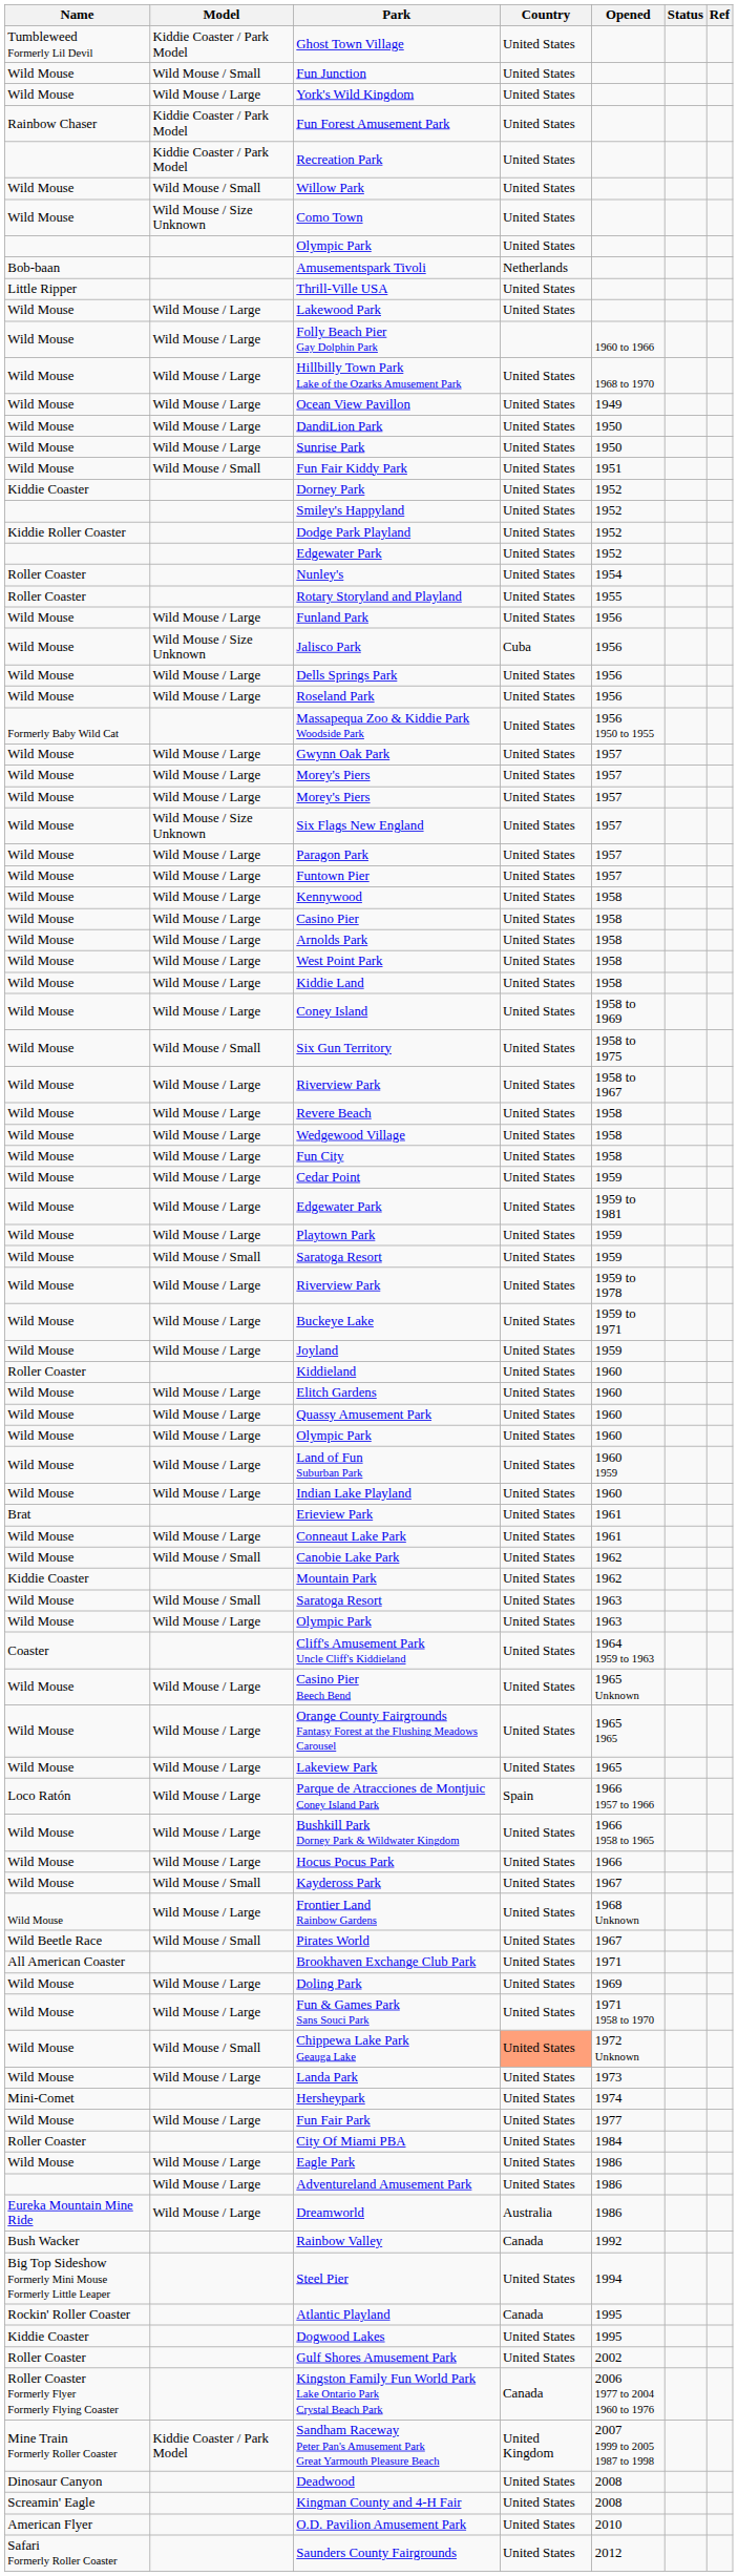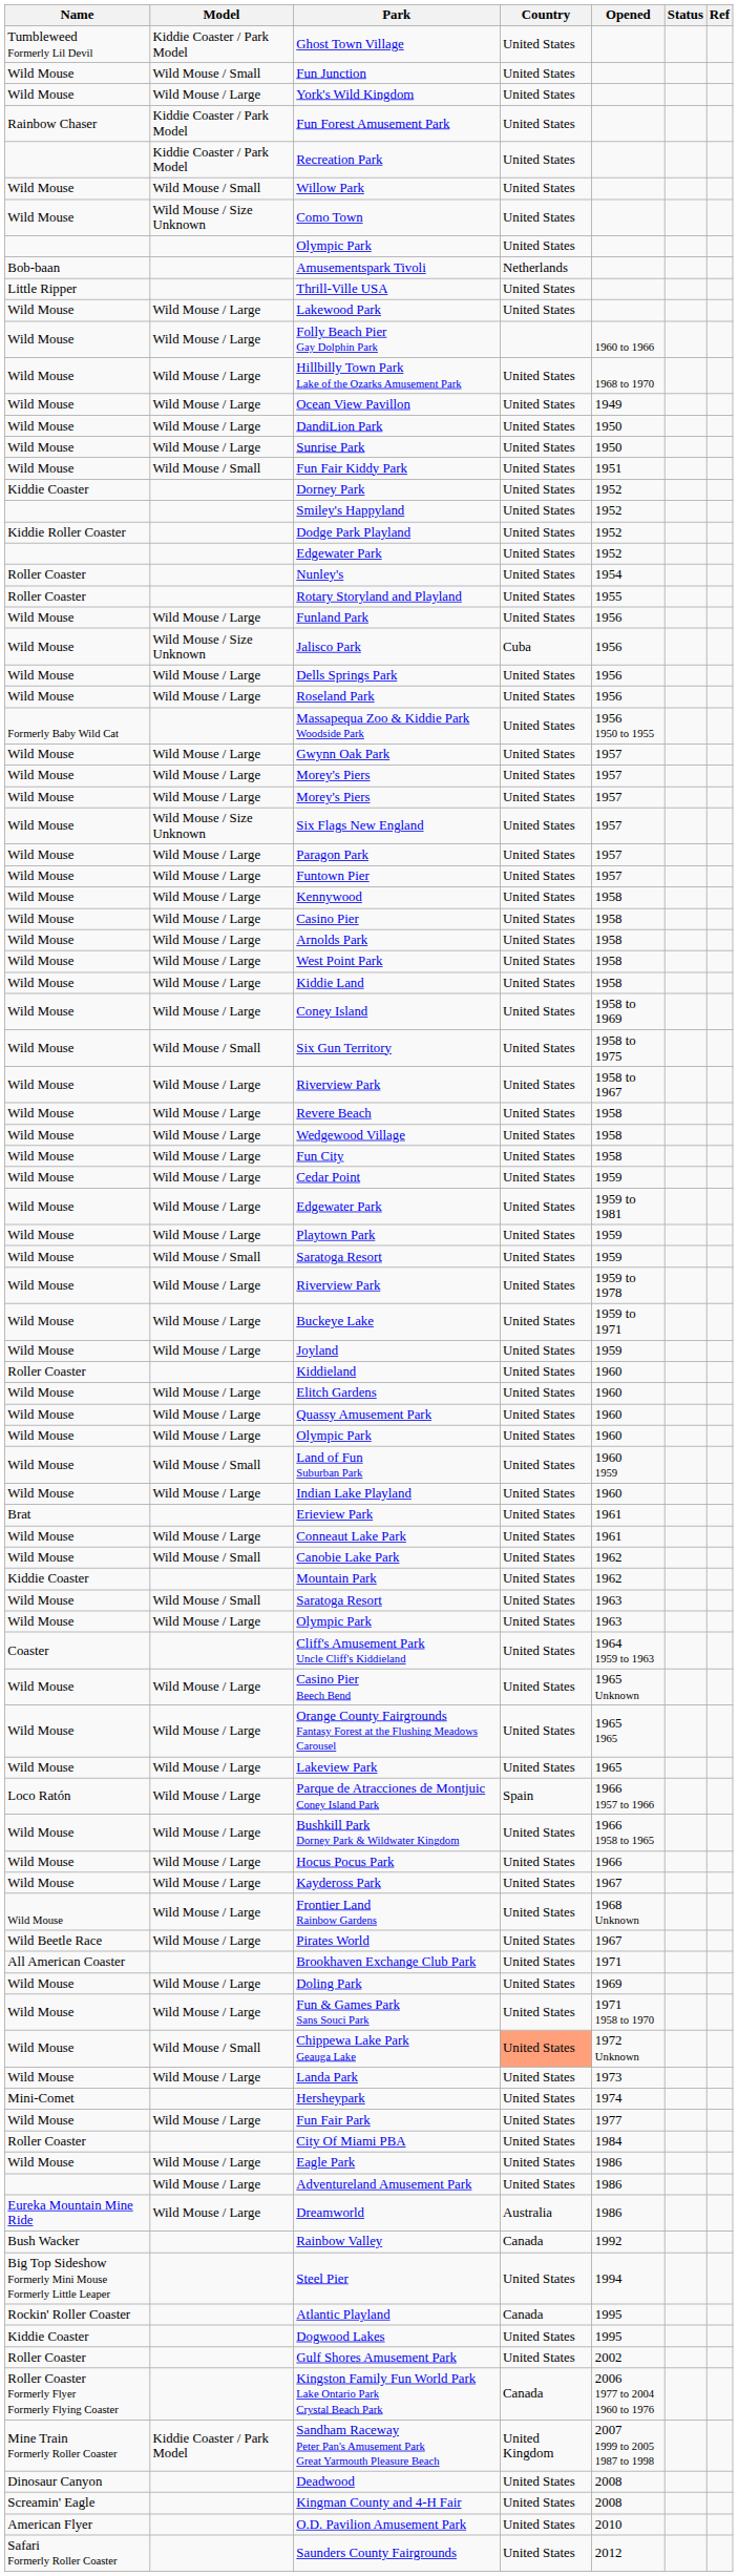 <table class="wikitable sortable">
 <tr>
 <th>Name</th>
 <th>Model</th>
 <th>Park</th>
 <th>Country</th>
 <th>Opened</th>
 <th>Status</th>
 <th class="unsortable">Ref</th>
 </tr>
 <tr>
 <td>Tumbleweed<br><small>Formerly Lil Devil</small></td>
 <td>Kiddie Coaster / Park Model</td>
 <td><a href='#'>Ghost Town Village</a></td>
 <td> United States</td>
 <td></td>
 <td></td>
 <td></td>
 </tr>
 <tr>
 <td>Wild Mouse</td>
 <td>Wild Mouse / Small</td>
 <td><a href='#'>Fun Junction</a></td>
 <td> United States</td>
 <td></td>
 <td></td>
 <td></td>
 </tr>
 <tr>
 <td>Wild Mouse</td>
 <td>Wild Mouse / Large</td>
 <td><a href='#'>York's Wild Kingdom</a></td>
 <td> United States</td>
 <td></td>
 <td></td>
 <td></td>
 </tr>
 <tr>
 <td>Rainbow Chaser</td>
 <td>Kiddie Coaster / Park Model</td>
 <td><a href='#'>Fun Forest Amusement Park</a></td>
 <td> United States</td>
 <td></td>
 <td></td>
 <td></td>
 </tr>
 <tr>
 <td></td>
 <td>Kiddie Coaster / Park Model</td>
 <td><a href='#'>Recreation Park</a></td>
 <td> United States</td>
 <td></td>
 <td></td>
 <td></td>
 </tr>
 <tr>
 <td>Wild Mouse</td>
 <td>Wild Mouse / Small</td>
 <td><a href='#'>Willow Park</a></td>
 <td> United States</td>
 <td></td>
 <td></td>
 <td></td>
 </tr>
 <tr>
 <td>Wild Mouse</td>
 <td>Wild Mouse / Size Unknown</td>
 <td><a href='#'>Como Town</a></td>
 <td> United States</td>
 <td></td>
 <td></td>
 <td></td>
 </tr>
 <tr>
 <td></td>
 <td></td>
 <td><a href='#'>Olympic Park</a></td>
 <td> United States</td>
 <td></td>
 <td></td>
 <td></td>
 </tr>
 <tr>
 <td>Bob-baan</td>
 <td></td>
 <td><a href='#'>Amusementspark Tivoli</a></td>
 <td> Netherlands</td>
 <td></td>
 <td></td>
 <td></td>
 </tr>
 <tr>
 <td>Little Ripper</td>
 <td></td>
 <td><a href='#'>Thrill-Ville USA</a></td>
 <td> United States</td>
 <td></td>
 <td></td>
 <td></td>
 </tr>
 <tr>
 <td>Wild Mouse</td>
 <td>Wild Mouse / Large</td>
 <td><a href='#'>Lakewood Park</a></td>
 <td> United States</td>
 <td></td>
 <td></td>
 <td></td>
 </tr>
 <tr>
 <td>Wild Mouse</td>
 <td>Wild Mouse / Large</td>
 <td><a href='#'>Folly Beach Pier</a><br><small><a href='#'>Gay Dolphin Park</a></small></td>
 <td></td>
 <td><br><small>1960 to 1966</small></td>
 <td></td>
 <td><br></td>
 </tr>
 <tr>
 <td>Wild Mouse</td>
 <td>Wild Mouse / Large</td>
 <td><a href='#'>Hillbilly Town Park</a><br><small><a href='#'>Lake of the Ozarks Amusement Park</a></small></td>
 <td> United States</td>
 <td><br><small>1968 to 1970</small></td>
 <td></td>
 <td><br></td>
 </tr>
 <tr>
 <td>Wild Mouse</td>
 <td>Wild Mouse / Large</td>
 <td><a href='#'>Ocean View Pavillon</a></td>
 <td> United States</td>
 <td>1949</td>
 <td></td>
 <td></td>
 </tr>
 <tr>
 <td>Wild Mouse</td>
 <td>Wild Mouse / Large</td>
 <td><a href='#'>DandiLion Park</a></td>
 <td> United States</td>
 <td>1950</td>
 <td></td>
 <td></td>
 </tr>
 <tr>
 <td>Wild Mouse</td>
 <td>Wild Mouse / Large</td>
 <td><a href='#'>Sunrise Park</a></td>
 <td> United States</td>
 <td>1950</td>
 <td></td>
 <td></td>
 </tr>
 <tr>
 <td>Wild Mouse</td>
 <td>Wild Mouse / Small</td>
 <td><a href='#'>Fun Fair Kiddy Park</a></td>
 <td> United States</td>
 <td>1951</td>
 <td></td>
 <td></td>
 </tr>
 <tr>
 <td>Kiddie Coaster</td>
 <td></td>
 <td><a href='#'>Dorney Park</a></td>
 <td> United States</td>
 <td>1952</td>
 <td></td>
 <td></td>
 </tr>
 <tr>
 <td></td>
 <td></td>
 <td><a href='#'>Smiley's Happyland</a></td>
 <td> United States</td>
 <td>1952</td>
 <td></td>
 <td></td>
 </tr>
 <tr>
 <td>Kiddie Roller Coaster</td>
 <td></td>
 <td><a href='#'>Dodge Park Playland</a></td>
 <td> United States</td>
 <td>1952</td>
 <td></td>
 <td></td>
 </tr>
 <tr>
 <td></td>
 <td></td>
 <td><a href='#'>Edgewater Park</a></td>
 <td> United States</td>
 <td>1952</td>
 <td></td>
 <td></td>
 </tr>
 <tr>
 <td>Roller Coaster</td>
 <td></td>
 <td><a href='#'>Nunley's</a></td>
 <td> United States</td>
 <td>1954</td>
 <td></td>
 <td></td>
 </tr>
 <tr>
 <td>Roller Coaster</td>
 <td></td>
 <td><a href='#'>Rotary Storyland and Playland</a></td>
 <td> United States</td>
 <td>1955</td>
 <td></td>
 <td></td>
 </tr>
 <tr>
 <td>Wild Mouse</td>
 <td>Wild Mouse / Large</td>
 <td><a href='#'>Funland Park</a></td>
 <td> United States</td>
 <td>1956</td>
 <td></td>
 <td></td>
 </tr>
 <tr>
 <td>Wild Mouse</td>
 <td>Wild Mouse / Size Unknown</td>
 <td><a href='#'>Jalisco Park</a></td>
 <td> Cuba</td>
 <td>1956</td>
 <td></td>
 <td></td>
 </tr>
 <tr>
 <td>Wild Mouse</td>
 <td>Wild Mouse / Large</td>
 <td><a href='#'>Dells Springs Park</a></td>
 <td> United States</td>
 <td>1956</td>
 <td></td>
 <td></td>
 </tr>
 <tr>
 <td>Wild Mouse</td>
 <td>Wild Mouse / Large</td>
 <td><a href='#'>Roseland Park</a></td>
 <td> United States</td>
 <td>1956</td>
 <td></td>
 <td></td>
 </tr>
 <tr>
 <td><br><small>Formerly Baby Wild Cat</small></td>
 <td></td>
 <td><a href='#'>Massapequa Zoo & Kiddie Park</a><br><small><a href='#'>Woodside Park</a></small></td>
 <td> United States</td>
 <td>1956<br><small>1950 to 1955</small></td>
 <td></td>
 <td><br></td>
 </tr>
 <tr>
 <td>Wild Mouse</td>
 <td>Wild Mouse / Large</td>
 <td><a href='#'>Gwynn Oak Park</a></td>
 <td> United States</td>
 <td>1957</td>
 <td></td>
 <td></td>
 </tr>
 <tr>
 <td>Wild Mouse</td>
 <td>Wild Mouse / Large</td>
 <td><a href='#'>Morey's Piers</a></td>
 <td> United States</td>
 <td>1957</td>
 <td></td>
 <td></td>
 </tr>
 <tr>
 <td>Wild Mouse</td>
 <td>Wild Mouse / Large</td>
 <td><a href='#'>Morey's Piers</a></td>
 <td> United States</td>
 <td>1957</td>
 <td></td>
 <td></td>
 </tr>
 <tr>
 <td>Wild Mouse</td>
 <td>Wild Mouse / Size Unknown</td>
 <td><a href='#'>Six Flags New England</a></td>
 <td> United States</td>
 <td>1957</td>
 <td></td>
 <td></td>
 </tr>
 <tr>
 <td>Wild Mouse</td>
 <td>Wild Mouse / Large</td>
 <td><a href='#'>Paragon Park</a></td>
 <td> United States</td>
 <td>1957</td>
 <td></td>
 <td></td>
 </tr>
 <tr>
 <td>Wild Mouse</td>
 <td>Wild Mouse / Large</td>
 <td><a href='#'>Funtown Pier</a></td>
 <td> United States</td>
 <td>1957</td>
 <td></td>
 <td></td>
 </tr>
 <tr>
 <td>Wild Mouse</td>
 <td>Wild Mouse / Large</td>
 <td><a href='#'>Kennywood</a></td>
 <td> United States</td>
 <td>1958</td>
 <td></td>
 <td></td>
 </tr>
 <tr>
 <td>Wild Mouse</td>
 <td>Wild Mouse / Large</td>
 <td><a href='#'>Casino Pier</a></td>
 <td> United States</td>
 <td>1958</td>
 <td></td>
 <td></td>
 </tr>
 <tr>
 <td>Wild Mouse</td>
 <td>Wild Mouse / Large</td>
 <td><a href='#'>Arnolds Park</a></td>
 <td> United States</td>
 <td>1958</td>
 <td></td>
 <td></td>
 </tr>
 <tr>
 <td>Wild Mouse</td>
 <td>Wild Mouse / Large</td>
 <td><a href='#'>West Point Park</a></td>
 <td> United States</td>
 <td>1958</td>
 <td></td>
 <td></td>
 </tr>
 <tr>
 <td>Wild Mouse</td>
 <td>Wild Mouse / Large</td>
 <td><a href='#'>Kiddie Land</a></td>
 <td> United States</td>
 <td>1958</td>
 <td></td>
 <td></td>
 </tr>
 <tr>
 <td>Wild Mouse</td>
 <td>Wild Mouse / Large</td>
 <td><a href='#'>Coney Island</a></td>
 <td> United States</td>
 <td>1958 to 1969</td>
 <td></td>
 <td></td>
 </tr>
 <tr>
 <td>Wild Mouse</td>
 <td>Wild Mouse / Small</td>
 <td><a href='#'>Six Gun Territory</a></td>
 <td> United States</td>
 <td>1958 to 1975</td>
 <td></td>
 <td></td>
 </tr>
 <tr>
 <td>Wild Mouse</td>
 <td>Wild Mouse / Large</td>
 <td><a href='#'>Riverview Park</a></td>
 <td> United States</td>
 <td>1958 to 1967</td>
 <td></td>
 <td></td>
 </tr>
 <tr>
 <td>Wild Mouse</td>
 <td>Wild Mouse / Large</td>
 <td><a href='#'>Revere Beach</a></td>
 <td> United States</td>
 <td>1958</td>
 <td></td>
 <td></td>
 </tr>
 <tr>
 <td>Wild Mouse</td>
 <td>Wild Mouse / Large</td>
 <td><a href='#'>Wedgewood Village</a></td>
 <td> United States</td>
 <td>1958</td>
 <td></td>
 <td></td>
 </tr>
 <tr>
 <td>Wild Mouse</td>
 <td>Wild Mouse / Large</td>
 <td><a href='#'>Fun City</a></td>
 <td> United States</td>
 <td>1958</td>
 <td></td>
 <td></td>
 </tr>
 <tr>
 <td>Wild Mouse</td>
 <td>Wild Mouse / Large</td>
 <td><a href='#'>Cedar Point</a></td>
 <td> United States</td>
 <td>1959</td>
 <td></td>
 <td></td>
 </tr>
 <tr>
 <td>Wild Mouse</td>
 <td>Wild Mouse / Large</td>
 <td><a href='#'>Edgewater Park</a></td>
 <td> United States</td>
 <td>1959 to 1981</td>
 <td></td>
 <td></td>
 </tr>
 <tr>
 <td>Wild Mouse</td>
 <td>Wild Mouse / Large</td>
 <td><a href='#'>Playtown Park</a></td>
 <td> United States</td>
 <td>1959</td>
 <td></td>
 <td></td>
 </tr>
 <tr>
 <td>Wild Mouse</td>
 <td>Wild Mouse / Small</td>
 <td><a href='#'>Saratoga Resort</a></td>
 <td> United States</td>
 <td>1959</td>
 <td></td>
 <td></td>
 </tr>
 <tr>
 <td>Wild Mouse</td>
 <td>Wild Mouse / Large</td>
 <td><a href='#'>Riverview Park</a></td>
 <td> United States</td>
 <td>1959 to 1978</td>
 <td></td>
 <td></td>
 </tr>
 <tr>
 <td>Wild Mouse</td>
 <td>Wild Mouse / Large</td>
 <td><a href='#'>Buckeye Lake</a></td>
 <td> United States</td>
 <td>1959 to 1971</td>
 <td></td>
 <td></td>
 </tr>
 <tr>
 <td>Wild Mouse</td>
 <td>Wild Mouse / Large</td>
 <td><a href='#'>Joyland</a></td>
 <td> United States</td>
 <td>1959</td>
 <td></td>
 <td></td>
 </tr>
 <tr>
 <td>Roller Coaster</td>
 <td></td>
 <td><a href='#'>Kiddieland</a></td>
 <td> United States</td>
 <td>1960</td>
 <td></td>
 <td></td>
 </tr>
 <tr>
 <td>Wild Mouse</td>
 <td>Wild Mouse / Large</td>
 <td><a href='#'>Elitch Gardens</a></td>
 <td> United States</td>
 <td>1960</td>
 <td></td>
 <td></td>
 </tr>
 <tr>
 <td>Wild Mouse</td>
 <td>Wild Mouse / Large</td>
 <td><a href='#'>Quassy Amusement Park</a></td>
 <td> United States</td>
 <td>1960</td>
 <td></td>
 <td></td>
 </tr>
 <tr>
 <td>Wild Mouse</td>
 <td>Wild Mouse / Large</td>
 <td><a href='#'>Olympic Park</a></td>
 <td> United States</td>
 <td>1960</td>
 <td></td>
 <td></td>
 </tr>
 <tr>
 <td>Wild Mouse</td>
-<td>Wild Mouse / Large</td>
+<td>Wild Mouse / Small</td>
 <td><a href='#'>Land of Fun</a><br><small><a href='#'>Suburban Park</a></small></td>
 <td> United States</td>
 <td>1960<br><small>1959</small></td>
 <td></td>
 <td><br></td>
 </tr>
 <tr>
 <td>Wild Mouse</td>
 <td>Wild Mouse / Large</td>
 <td><a href='#'>Indian Lake Playland</a></td>
 <td> United States</td>
 <td>1960</td>
 <td></td>
 <td></td>
 </tr>
 <tr>
 <td>Brat</td>
 <td></td>
 <td><a href='#'>Erieview Park</a></td>
 <td> United States</td>
 <td>1961</td>
 <td></td>
 <td></td>
 </tr>
 <tr>
 <td>Wild Mouse</td>
 <td>Wild Mouse / Large</td>
 <td><a href='#'>Conneaut Lake Park</a></td>
 <td> United States</td>
 <td>1961</td>
 <td></td>
 <td></td>
 </tr>
 <tr>
 <td>Wild Mouse</td>
 <td>Wild Mouse / Small</td>
 <td><a href='#'>Canobie Lake Park</a></td>
 <td> United States</td>
 <td>1962</td>
 <td></td>
 <td></td>
 </tr>
 <tr>
 <td>Kiddie Coaster</td>
 <td></td>
 <td><a href='#'>Mountain Park</a></td>
 <td> United States</td>
 <td>1962</td>
 <td></td>
 <td></td>
 </tr>
 <tr>
 <td>Wild Mouse</td>
 <td>Wild Mouse / Small</td>
 <td><a href='#'>Saratoga Resort</a></td>
 <td> United States</td>
 <td>1963</td>
 <td></td>
 <td></td>
 </tr>
 <tr>
 <td>Wild Mouse</td>
 <td>Wild Mouse / Large</td>
 <td><a href='#'>Olympic Park</a></td>
 <td> United States</td>
 <td>1963</td>
 <td></td>
 <td></td>
 </tr>
 <tr>
 <td>Coaster</td>
 <td></td>
 <td><a href='#'>Cliff's Amusement Park</a><br><small><a href='#'>Uncle Cliff's Kiddieland</a></small></td>
 <td> United States</td>
 <td>1964<br><small>1959 to 1963</small></td>
 <td></td>
 <td><br></td>
 </tr>
 <tr>
 <td>Wild Mouse</td>
 <td>Wild Mouse / Large</td>
 <td><a href='#'>Casino Pier</a><br><small><a href='#'>Beech Bend</a></small></td>
 <td> United States</td>
 <td>1965<br><small>Unknown</small></td>
 <td></td>
 <td><br></td>
 </tr>
 <tr>
 <td>Wild Mouse</td>
 <td>Wild Mouse / Large</td>
 <td><a href='#'>Orange County Fairgrounds</a><br><small><a href='#'>Fantasy Forest at the Flushing Meadows Carousel</a></small></td>
 <td> United States</td>
 <td>1965<br><small>1965</small></td>
 <td></td>
 <td><br></td>
 </tr>
 <tr>
 <td>Wild Mouse</td>
 <td>Wild Mouse / Large</td>
 <td><a href='#'>Lakeview Park</a></td>
 <td> United States</td>
 <td>1965</td>
 <td></td>
 <td></td>
 </tr>
 <tr>
 <td>Loco Ratón</td>
 <td>Wild Mouse / Large</td>
 <td><a href='#'>Parque de Atracciones de Montjuic</a><br><small><a href='#'>Coney Island Park</a></small></td>
 <td> Spain</td>
 <td>1966<br><small>1957 to 1966</small></td>
 <td></td>
 <td><br></td>
 </tr>
 <tr>
 <td>Wild Mouse</td>
 <td>Wild Mouse / Large</td>
 <td><a href='#'>Bushkill Park</a><br><small><a href='#'>Dorney Park & Wildwater Kingdom</a></small></td>
 <td> United States</td>
 <td>1966<br><small>1958 to 1965</small></td>
 <td></td>
 <td><br></td>
 </tr>
 <tr>
 <td>Wild Mouse</td>
 <td>Wild Mouse / Large</td>
 <td><a href='#'>Hocus Pocus Park</a></td>
 <td> United States</td>
 <td>1966</td>
 <td></td>
 <td></td>
 </tr>
 <tr>
 <td>Wild Mouse</td>
-<td>Wild Mouse / Small</td>
+<td>Wild Mouse / Large</td>
 <td><a href='#'>Kaydeross Park</a></td>
 <td> United States</td>
 <td>1967</td>
 <td></td>
 <td></td>
 </tr>
 <tr>
 <td><br><small>Wild Mouse</small></td>
 <td>Wild Mouse / Large</td>
 <td><a href='#'>Frontier Land</a><br><small><a href='#'>Rainbow Gardens</a></small></td>
 <td> United States</td>
 <td>1968<br><small>Unknown</small></td>
 <td></td>
 <td><br></td>
 </tr>
 <tr>
 <td>Wild Beetle Race</td>
-<td>Wild Mouse / Small</td>
+<td>Wild Mouse / Large</td>
 <td><a href='#'>Pirates World</a></td>
 <td> United States</td>
 <td>1967</td>
 <td></td>
 <td></td>
 </tr>
 <tr>
 <td>All American Coaster</td>
 <td></td>
 <td><a href='#'>Brookhaven Exchange Club Park</a></td>
 <td> United States</td>
 <td>1971</td>
 <td></td>
 <td></td>
 </tr>
 <tr>
 <td>Wild Mouse</td>
 <td>Wild Mouse / Large</td>
 <td><a href='#'>Doling Park</a></td>
 <td> United States</td>
 <td>1969</td>
 <td></td>
 <td></td>
 </tr>
 <tr>
 <td>Wild Mouse</td>
 <td>Wild Mouse / Large</td>
 <td><a href='#'>Fun & Games Park</a><br><small><a href='#'>Sans Souci Park</a></small></td>
 <td> United States</td>
 <td>1971<br><small>1958 to 1970</small></td>
 <td></td>
 <td><br></td>
 </tr>
 <tr>
 <td>Wild Mouse</td>
 <td>Wild Mouse / Small</td>
 <td><a href='#'>Chippewa Lake Park</a><br><small><a href='#'>Geauga Lake</a></small></td>
 <td style="background: lightsalmon;"> United States</td>
 <td>1972<br><small>Unknown</small></td>
 <td></td>
 <td><br></td>
 </tr>
 <tr>
 <td>Wild Mouse</td>
 <td>Wild Mouse / Large</td>
 <td><a href='#'>Landa Park</a></td>
 <td> United States</td>
 <td>1973</td>
 <td></td>
 <td></td>
 </tr>
 <tr>
 <td>Mini-Comet</td>
 <td></td>
 <td><a href='#'>Hersheypark</a></td>
 <td> United States</td>
 <td>1974</td>
 <td></td>
 <td></td>
 </tr>
 <tr>
 <td>Wild Mouse</td>
 <td>Wild Mouse / Large</td>
 <td><a href='#'>Fun Fair Park</a></td>
 <td> United States</td>
 <td>1977</td>
 <td></td>
 <td></td>
 </tr>
 <tr>
 <td>Roller Coaster</td>
 <td></td>
 <td><a href='#'>City Of Miami PBA</a></td>
 <td> United States</td>
 <td>1984</td>
 <td></td>
 <td></td>
 </tr>
 <tr>
 <td>Wild Mouse</td>
 <td>Wild Mouse / Large</td>
 <td><a href='#'>Eagle Park</a></td>
 <td> United States</td>
 <td>1986</td>
 <td></td>
 <td></td>
 </tr>
 <tr>
 <td></td>
 <td>Wild Mouse / Large</td>
 <td><a href='#'>Adventureland Amusement Park</a></td>
 <td> United States</td>
 <td>1986</td>
 <td></td>
 <td></td>
 </tr>
 <tr>
 <td><a href='#'>Eureka Mountain Mine Ride</a></td>
 <td>Wild Mouse / Large</td>
 <td><a href='#'>Dreamworld</a></td>
 <td> Australia</td>
 <td>1986</td>
 <td></td>
 <td></td>
 </tr>
 <tr>
 <td>Bush Wacker</td>
 <td></td>
 <td><a href='#'>Rainbow Valley</a></td>
 <td> Canada</td>
 <td>1992</td>
 <td></td>
 <td></td>
 </tr>
 <tr>
 <td>Big Top Sideshow<br><small>Formerly Mini Mouse<br>Formerly Little Leaper</small></td>
 <td></td>
 <td><a href='#'>Steel Pier</a></td>
 <td> United States</td>
 <td>1994</td>
 <td></td>
 <td></td>
 </tr>
 <tr>
 <td>Rockin' Roller Coaster</td>
 <td></td>
 <td><a href='#'>Atlantic Playland</a></td>
 <td> Canada</td>
 <td>1995</td>
 <td></td>
 <td></td>
 </tr>
 <tr>
 <td>Kiddie Coaster</td>
 <td></td>
 <td><a href='#'>Dogwood Lakes</a></td>
 <td> United States</td>
 <td>1995</td>
 <td></td>
 <td></td>
 </tr>
 <tr>
 <td>Roller Coaster</td>
 <td></td>
 <td><a href='#'>Gulf Shores Amusement Park</a></td>
 <td> United States</td>
 <td>2002</td>
 <td></td>
 <td></td>
 </tr>
 <tr>
 <td>Roller Coaster<br><small>Formerly Flyer<br>Formerly Flying Coaster</small></td>
 <td></td>
 <td><a href='#'>Kingston Family Fun World Park</a><br><small><a href='#'>Lake Ontario Park</a><br><a href='#'>Crystal Beach Park</a></small></td>
 <td> Canada</td>
 <td>2006<br><small>1977 to 2004<br>1960 to 1976</small></td>
 <td></td>
 <td><br><br></td>
 </tr>
 <tr>
 <td>Mine Train<br><small>Formerly Roller Coaster</small></td>
 <td>Kiddie Coaster / Park Model</td>
 <td><a href='#'>Sandham Raceway</a><br><small><a href='#'>Peter Pan's Amusement Park</a><br><a href='#'>Great Yarmouth Pleasure Beach</a></small></td>
 <td> United Kingdom</td>
 <td>2007<br><small>1999 to 2005<br>1987 to 1998</small></td>
 <td></td>
 <td><br><br></td>
 </tr>
 <tr>
 <td>Dinosaur Canyon</td>
 <td></td>
 <td><a href='#'>Deadwood</a></td>
 <td> United States</td>
 <td>2008</td>
 <td></td>
 <td></td>
 </tr>
 <tr>
 <td>Screamin' Eagle</td>
 <td></td>
 <td><a href='#'>Kingman County and 4-H Fair</a></td>
 <td> United States</td>
 <td>2008</td>
 <td></td>
 <td></td>
 </tr>
 <tr>
 <td>American Flyer</td>
 <td></td>
 <td><a href='#'>O.D. Pavilion Amusement Park</a></td>
 <td> United States</td>
 <td>2010</td>
 <td></td>
 <td></td>
 </tr>
 <tr>
 <td>Safari<br><small>Formerly Roller Coaster</small></td>
 <td></td>
 <td><a href='#'>Saunders County Fairgrounds</a></td>
 <td> United States</td>
 <td>2012</td>
 <td></td>
 <td></td>
 </tr>
 </table>
